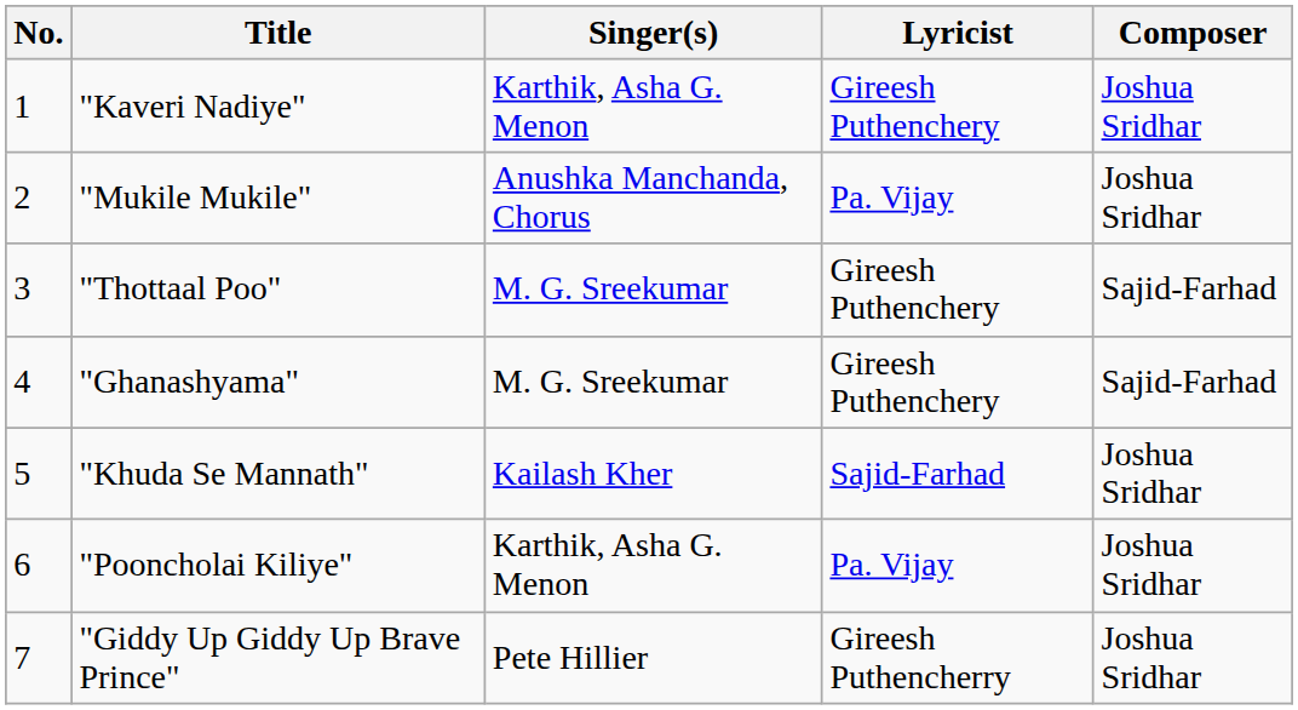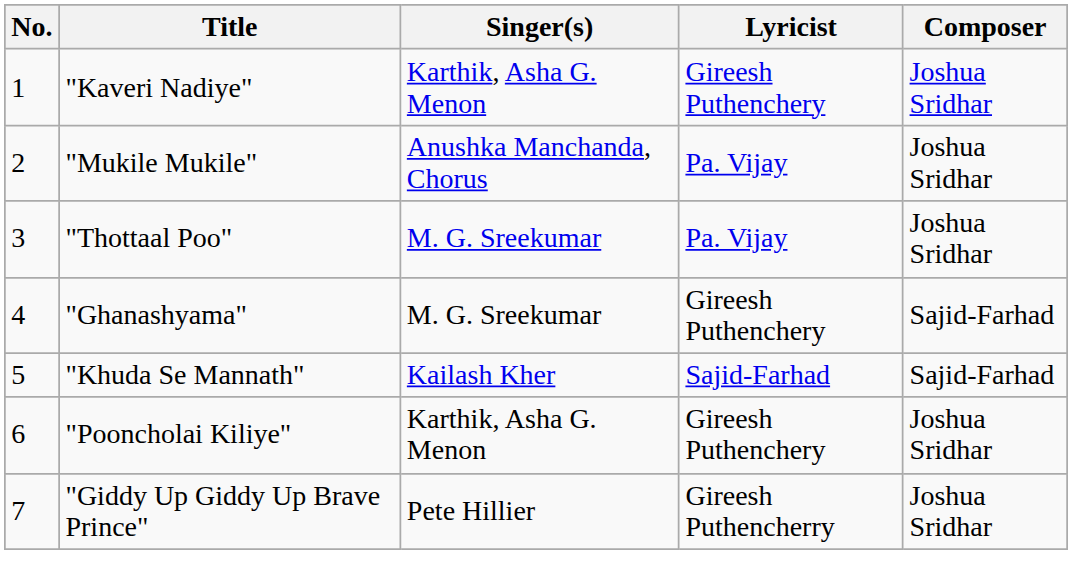 <table class="wikitable">
 <tr>
 <th>No.</th>
 <th>Title</th>
 <th>Singer(s)</th>
 <th>Lyricist</th>
 <th>Composer</th>
 </tr>
 <tr>
 <td>1</td>
 <td>"Kaveri Nadiye"</td>
 <td><a href='#'>Karthik</a>, <a href='#'>Asha G. Menon</a></td>
 <td><a href='#'>Gireesh Puthenchery</a></td>
 <td><a href='#'>Joshua Sridhar</a></td>
 </tr>
 <tr>
 <td>2</td>
 <td>"Mukile Mukile"</td>
 <td><a href='#'>Anushka Manchanda</a>, <a href='#'>Chorus</a></td>
 <td><a href='#'>Pa. Vijay</a></td>
 <td>Joshua Sridhar</td>
 </tr>
 <tr>
 <td>3</td>
 <td>"Thottaal Poo"</td>
 <td><a href='#'>M. G. Sreekumar</a></td>
-<td>Gireesh Puthenchery</td>
-<td>Sajid-Farhad</td>
+<td><a href='#'>Pa. Vijay</a></td>
+<td>Joshua Sridhar</td>
 </tr>
 <tr>
 <td>4</td>
 <td>"Ghanashyama"</td>
 <td>M. G. Sreekumar</td>
 <td>Gireesh Puthenchery</td>
 <td>Sajid-Farhad</td>
 </tr>
 <tr>
 <td>5</td>
 <td>"Khuda Se Mannath"</td>
 <td><a href='#'>Kailash Kher</a></td>
 <td><a href='#'>Sajid-Farhad</a></td>
-<td>Joshua Sridhar</td>
+<td>Sajid-Farhad</td>
 </tr>
 <tr>
 <td>6</td>
 <td>"Pooncholai Kiliye"</td>
 <td Karthik (actor)>Karthik, Asha G. Menon</td>
-<td><a href='#'>Pa. Vijay</a></td>
+<td>Gireesh Puthenchery</td>
 <td>Joshua Sridhar</td>
 </tr>
 <tr>
 <td>7</td>
 <td>"Giddy Up Giddy Up Brave Prince"</td>
 <td>Pete Hillier</td>
 <td>Gireesh Puthencherry</td>
 <td>Joshua Sridhar</td>
 </tr>
 </table>
